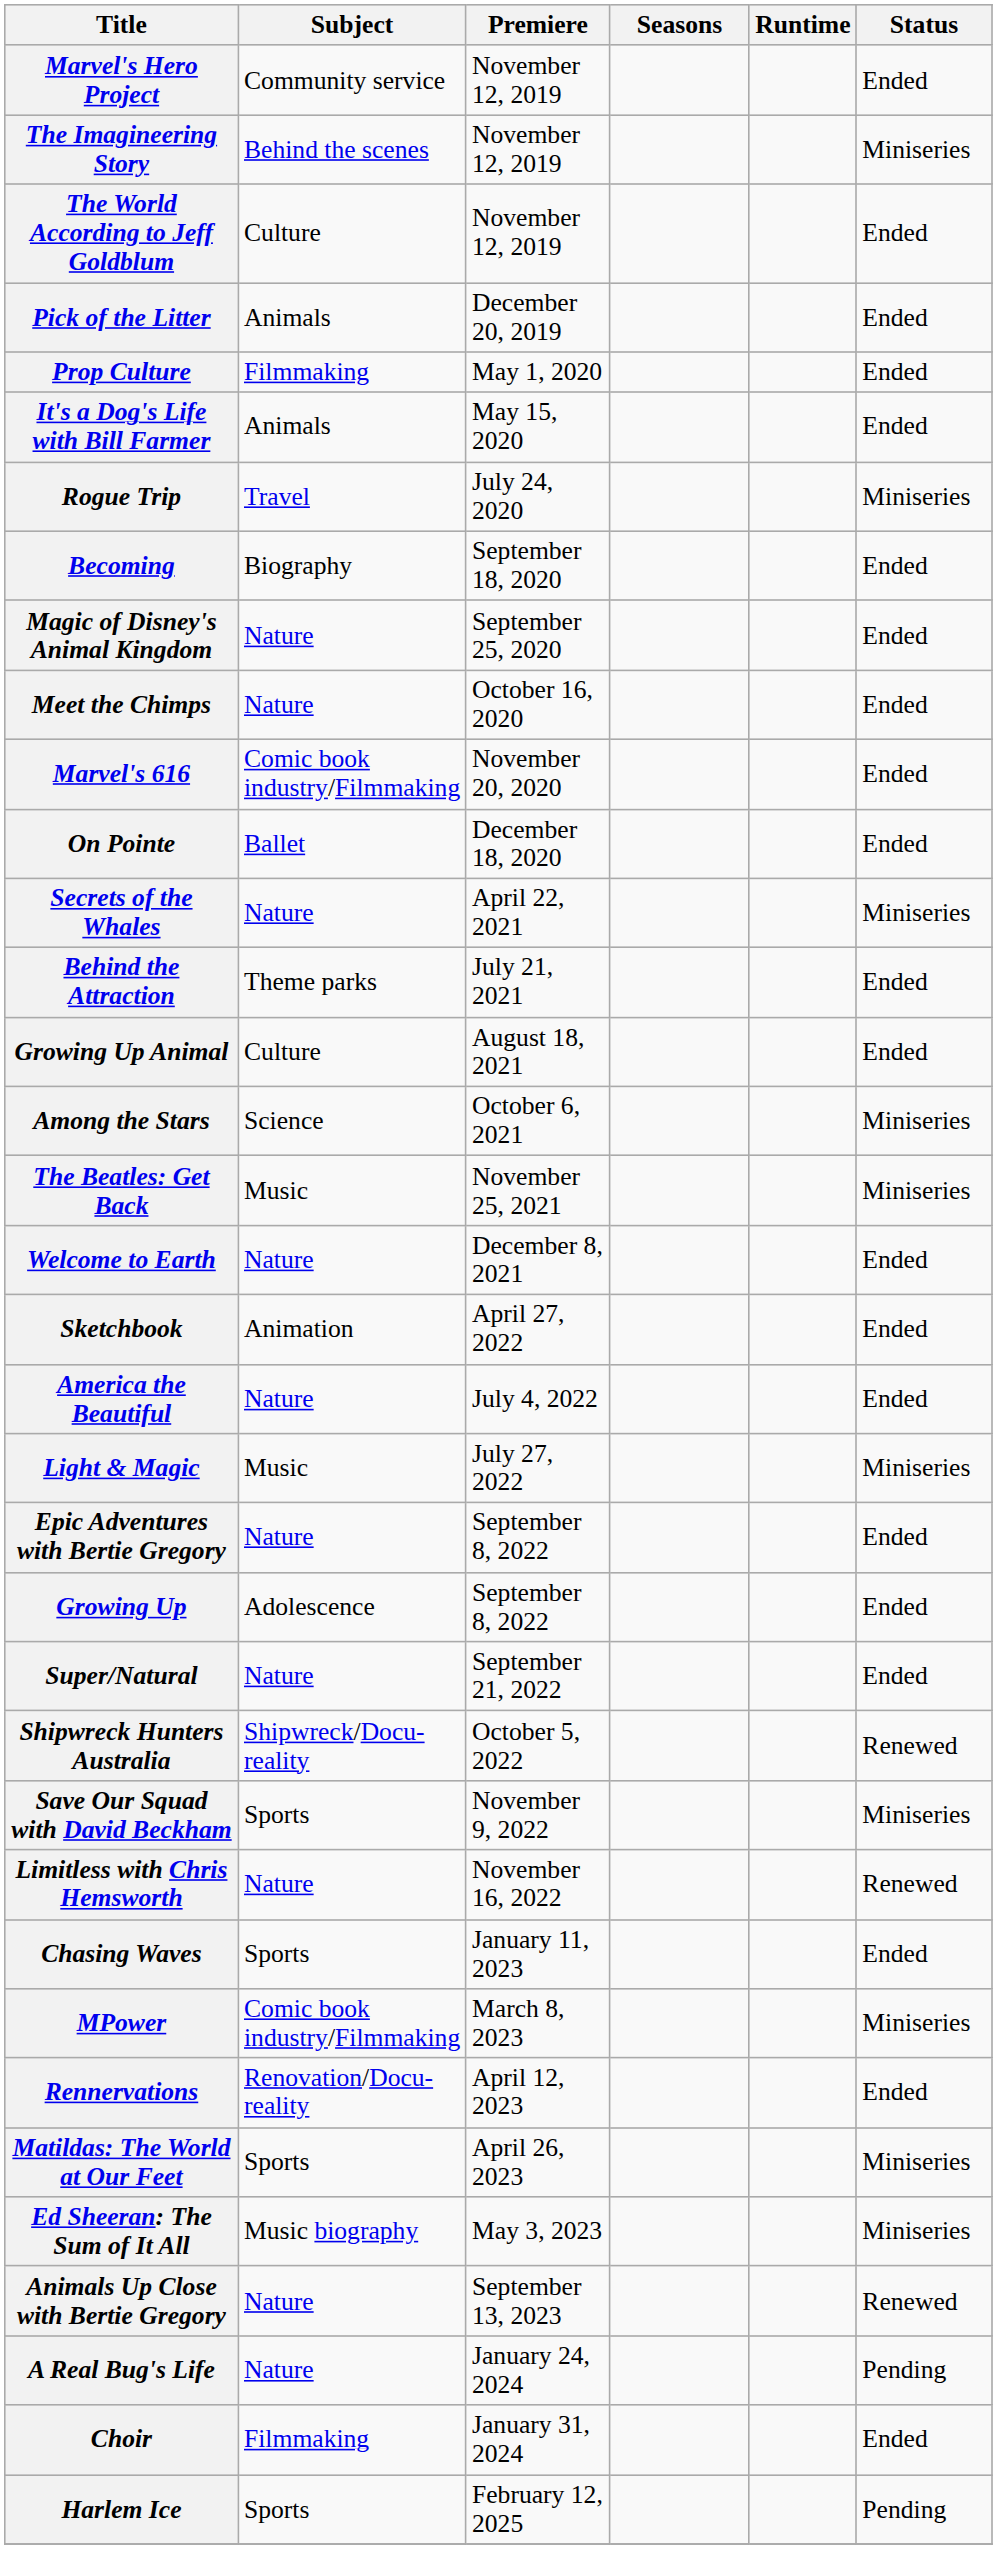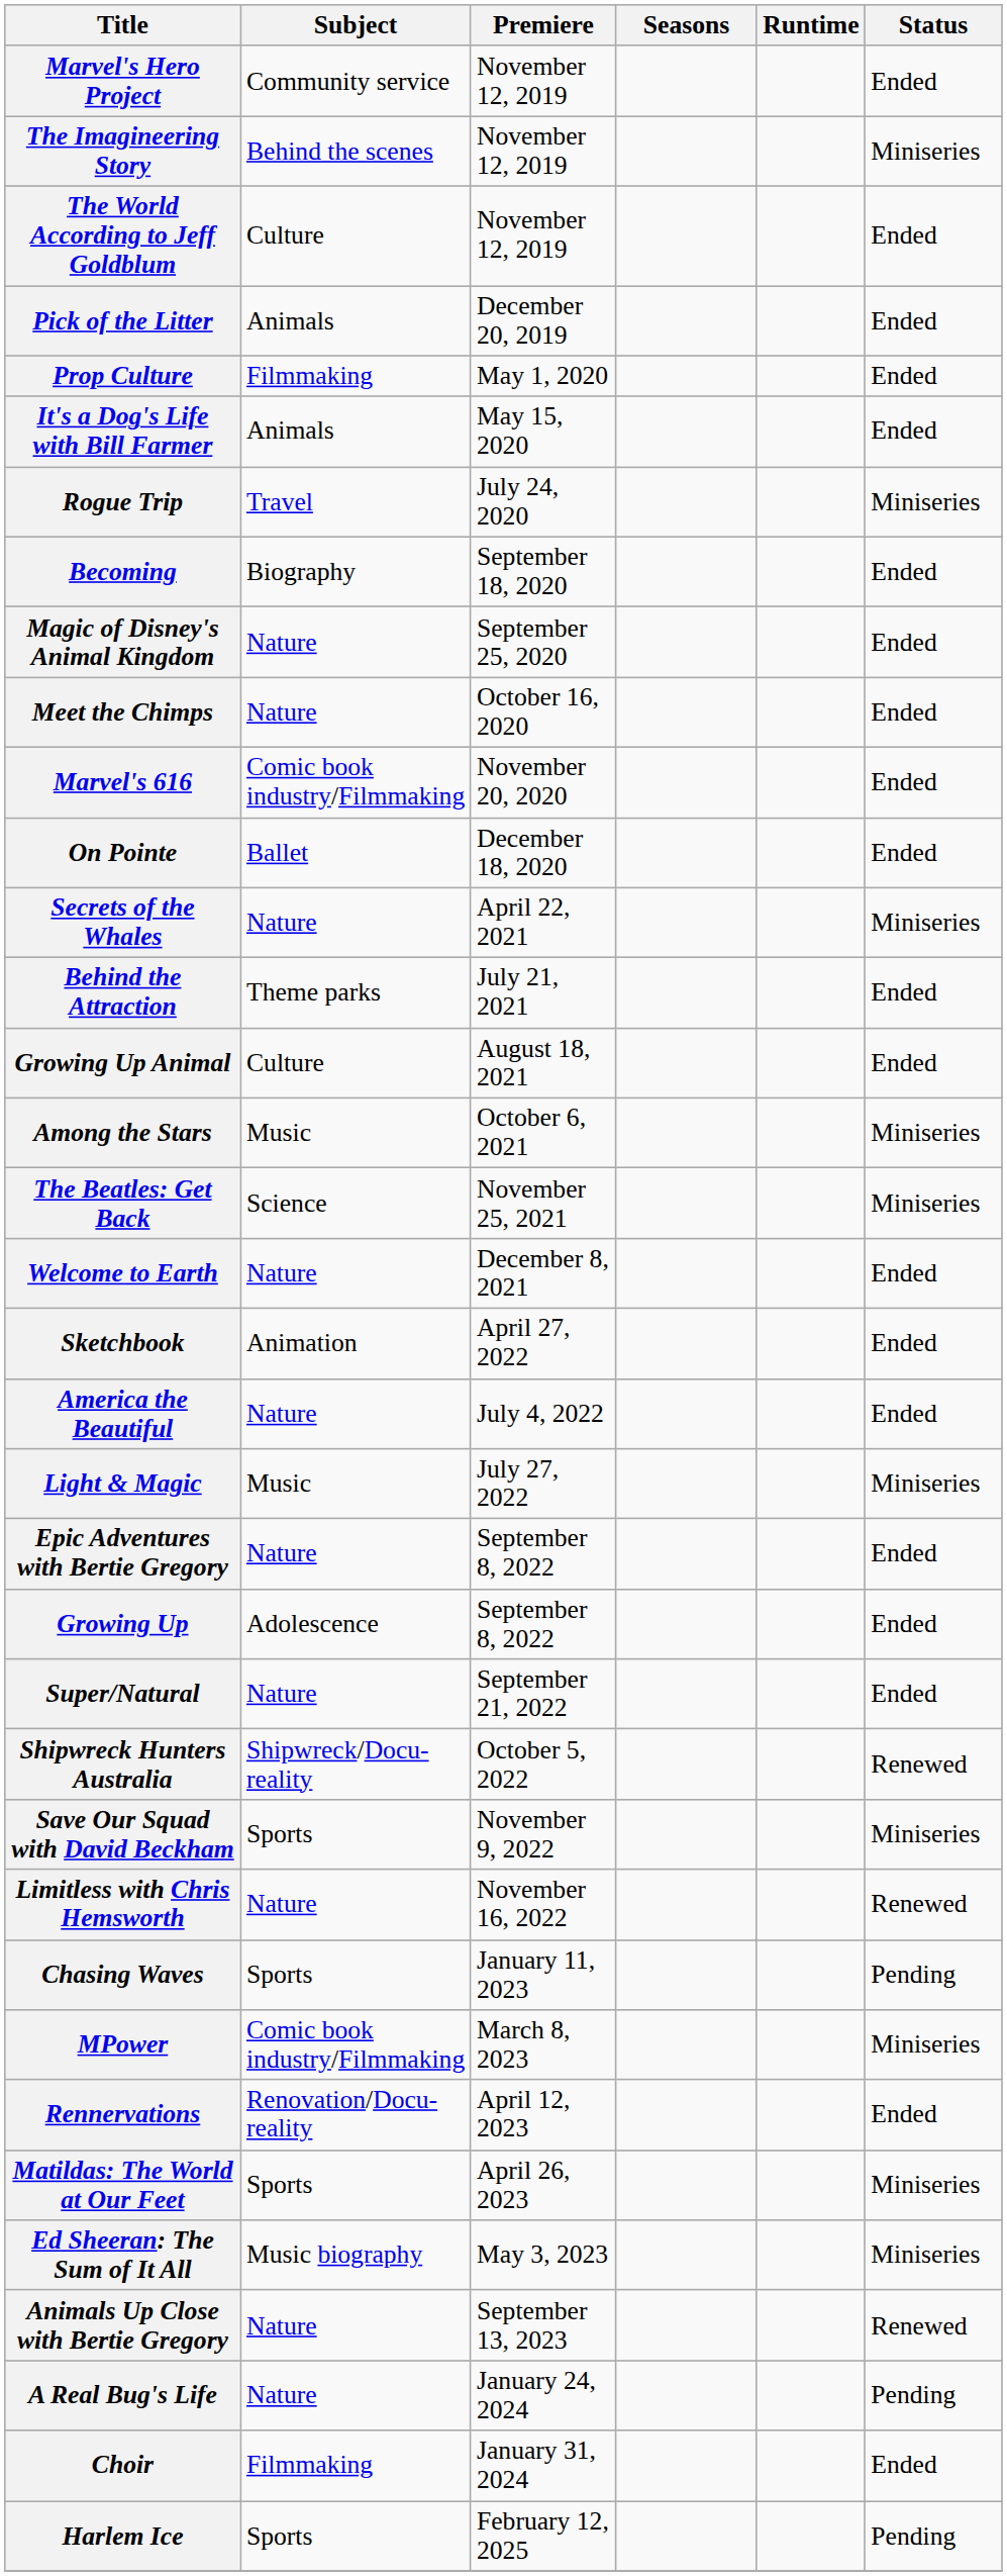 <table class="wikitable plainrowheaders sortable" style="width:99%;">
 <tr>
 <th scope="col" style="width:25%;">Title</th>
 <th scope="col" style="width:20%;">Subject</th>
 <th scope="col" style="width:15%;">Premiere</th>
 <th scope="col" style="width:15%;">Seasons</th>
 <th scope="col" style="width:10%;">Runtime</th>
 <th scope="col" style="width:14%;">Status</th>
 </tr>
 <tr>
 <th scope="row"><em><a href='#'>Marvel's Hero Project</a></em></th>
 <td>Community service</td>
 <td>November 12, 2019</td>
 <td></td>
 <td></td>
 <td>Ended</td>
 </tr>
 <tr>
 <th scope="row"><em><a href='#'>The Imagineering Story</a></em></th>
 <td><a href='#'>Behind the scenes</a></td>
 <td>November 12, 2019</td>
 <td></td>
 <td></td>
 <td>Miniseries</td>
 </tr>
 <tr>
 <th scope="row"><em><a href='#'>The World According to Jeff Goldblum</a></em></th>
 <td>Culture</td>
 <td>November 12, 2019</td>
 <td></td>
 <td></td>
 <td>Ended</td>
 </tr>
 <tr>
 <th scope="row"><em><a href='#'>Pick of the Litter</a></em></th>
 <td>Animals</td>
 <td>December 20, 2019</td>
 <td></td>
 <td></td>
 <td>Ended</td>
 </tr>
 <tr>
 <th scope="row"><em><a href='#'>Prop Culture</a></em></th>
 <td><a href='#'>Filmmaking</a></td>
 <td>May 1, 2020</td>
 <td></td>
 <td></td>
 <td>Ended</td>
 </tr>
 <tr>
 <th scope="row"><em><a href='#'>It's a Dog's Life with Bill Farmer</a></em></th>
 <td>Animals</td>
 <td>May 15, 2020</td>
 <td></td>
 <td></td>
 <td>Ended</td>
 </tr>
 <tr>
 <th scope="row"><em>Rogue Trip</em></th>
 <td><a href='#'>Travel</a></td>
 <td>July 24, 2020</td>
 <td></td>
 <td></td>
 <td>Miniseries</td>
 </tr>
 <tr>
 <th scope="row"><em><a href='#'>Becoming</a></em></th>
 <td>Biography</td>
 <td>September 18, 2020</td>
 <td></td>
 <td></td>
 <td>Ended</td>
 </tr>
 <tr>
 <th scope="row"><em>Magic of Disney's Animal Kingdom</em></th>
 <td><a href='#'>Nature</a></td>
 <td>September 25, 2020</td>
 <td></td>
 <td></td>
 <td>Ended</td>
 </tr>
 <tr>
 <th scope="row"><em>Meet the Chimps</em></th>
 <td><a href='#'>Nature</a></td>
 <td>October 16, 2020</td>
 <td></td>
 <td></td>
 <td>Ended</td>
 </tr>
 <tr>
 <th scope="row"><em><a href='#'>Marvel's 616</a></em></th>
 <td><a href='#'>Comic book industry</a>/<a href='#'>Filmmaking</a></td>
 <td>November 20, 2020</td>
 <td></td>
 <td></td>
 <td>Ended</td>
 </tr>
 <tr>
 <th scope="row"><em>On Pointe</em></th>
 <td><a href='#'>Ballet</a></td>
 <td>December 18, 2020</td>
 <td></td>
 <td></td>
 <td>Ended</td>
 </tr>
 <tr>
 <th scope="row"><em><a href='#'>Secrets of the Whales</a></em></th>
 <td><a href='#'>Nature</a></td>
 <td>April 22, 2021</td>
 <td></td>
 <td></td>
 <td>Miniseries</td>
 </tr>
 <tr>
 <th scope="row"><em><a href='#'>Behind the Attraction</a></em></th>
 <td>Theme parks</td>
 <td>July 21, 2021</td>
 <td></td>
 <td></td>
 <td>Ended</td>
 </tr>
 <tr>
 <th scope="row"><em>Growing Up Animal</em></th>
 <td>Culture</td>
 <td>August 18, 2021</td>
 <td></td>
 <td></td>
 <td>Ended</td>
 </tr>
 <tr>
 <th scope="row"><em>Among the Stars</em></th>
-<td>Science</td>
+<td>Music</td>
 <td>October 6, 2021</td>
 <td></td>
 <td></td>
 <td>Miniseries</td>
 </tr>
 <tr>
 <th scope="row"><em><a href='#'>The Beatles: Get Back</a></em></th>
-<td>Music</td>
+<td>Science</td>
 <td>November 25, 2021</td>
 <td></td>
 <td></td>
 <td>Miniseries</td>
 </tr>
 <tr>
 <th scope="row"><em><a href='#'>Welcome to Earth</a></em></th>
 <td><a href='#'>Nature</a></td>
 <td>December 8, 2021</td>
 <td></td>
 <td></td>
 <td>Ended</td>
 </tr>
 <tr>
 <th scope="row"><em>Sketchbook</em></th>
 <td>Animation</td>
 <td>April 27, 2022</td>
 <td></td>
 <td></td>
 <td>Ended</td>
 </tr>
 <tr>
 <th scope="row"><em><a href='#'>America the Beautiful</a></em></th>
 <td><a href='#'>Nature</a></td>
 <td>July 4, 2022</td>
 <td></td>
 <td></td>
 <td>Ended</td>
 </tr>
 <tr>
 <th scope="row"><em><a href='#'>Light & Magic</a></em></th>
 <td>Music</td>
 <td>July 27, 2022</td>
 <td></td>
 <td></td>
 <td>Miniseries</td>
 </tr>
 <tr>
 <th scope="row"><em>Epic Adventures with Bertie Gregory</em></th>
 <td><a href='#'>Nature</a></td>
 <td>September 8, 2022</td>
 <td></td>
 <td></td>
 <td>Ended</td>
 </tr>
 <tr>
 <th scope="row"><em><a href='#'>Growing Up</a></em></th>
 <td>Adolescence</td>
 <td>September 8, 2022</td>
 <td></td>
 <td></td>
 <td>Ended</td>
 </tr>
 <tr>
 <th scope="row"><em>Super/Natural</em></th>
 <td><a href='#'>Nature</a></td>
 <td>September 21, 2022</td>
 <td></td>
 <td></td>
 <td>Ended</td>
 </tr>
 <tr>
 <th scope="row"><em>Shipwreck Hunters Australia</em></th>
 <td><a href='#'>Shipwreck</a>/<a href='#'>Docu-reality</a></td>
 <td>October 5, 2022</td>
 <td></td>
 <td></td>
 <td>Renewed</td>
 </tr>
 <tr>
 <th scope="row"><em>Save Our Squad with <a href='#'>David Beckham</a></em></th>
 <td>Sports</td>
 <td>November 9, 2022</td>
 <td></td>
 <td></td>
 <td>Miniseries</td>
 </tr>
 <tr>
 <th scope="row"><em>Limitless with <a href='#'>Chris Hemsworth</a></em></th>
 <td><a href='#'>Nature</a></td>
 <td>November 16, 2022</td>
 <td></td>
 <td></td>
 <td>Renewed</td>
 </tr>
 <tr>
 <th scope="row"><em>Chasing Waves</em></th>
 <td>Sports</td>
 <td>January 11, 2023</td>
 <td></td>
 <td></td>
-<td>Ended</td>
+<td>Pending</td>
 </tr>
 <tr>
 <th scope="row"><em><a href='#'>MPower</a></em></th>
 <td><a href='#'>Comic book industry</a>/<a href='#'>Filmmaking</a></td>
 <td>March 8, 2023</td>
 <td></td>
 <td></td>
 <td>Miniseries</td>
 </tr>
 <tr>
 <th scope="row"><em><a href='#'>Rennervations</a></em></th>
 <td><a href='#'>Renovation</a>/<a href='#'>Docu-reality</a></td>
 <td>April 12, 2023</td>
 <td></td>
 <td></td>
 <td>Ended</td>
 </tr>
 <tr>
 <th scope="row"><em><a href='#'>Matildas: The World at Our Feet</a></em></th>
 <td>Sports</td>
 <td>April 26, 2023</td>
 <td></td>
 <td></td>
 <td>Miniseries</td>
 </tr>
 <tr>
 <th scope="row"><em><a href='#'>Ed Sheeran</a>: The Sum of It All</em></th>
 <td>Music <a href='#'>biography</a></td>
 <td>May 3, 2023</td>
 <td></td>
 <td></td>
 <td>Miniseries</td>
 </tr>
 <tr>
 <th scope="row"><em>Animals Up Close with Bertie Gregory</em></th>
 <td><a href='#'>Nature</a></td>
 <td>September 13, 2023</td>
 <td></td>
 <td></td>
 <td>Renewed</td>
 </tr>
 <tr>
 <th scope="row"><em>A Real Bug's Life</em></th>
 <td><a href='#'>Nature</a></td>
 <td>January 24, 2024</td>
 <td></td>
 <td></td>
 <td>Pending</td>
 </tr>
 <tr>
 <th scope="row"><em>Choir</em></th>
 <td><a href='#'>Filmmaking</a></td>
 <td>January 31, 2024</td>
 <td></td>
 <td></td>
 <td>Ended</td>
 </tr>
 <tr>
 <th scope="row"><em>Harlem Ice</em></th>
 <td>Sports</td>
 <td>February 12, 2025</td>
 <td></td>
 <td></td>
 <td>Pending</td>
 </tr>
 <tr>
 </tr>
 </table>
